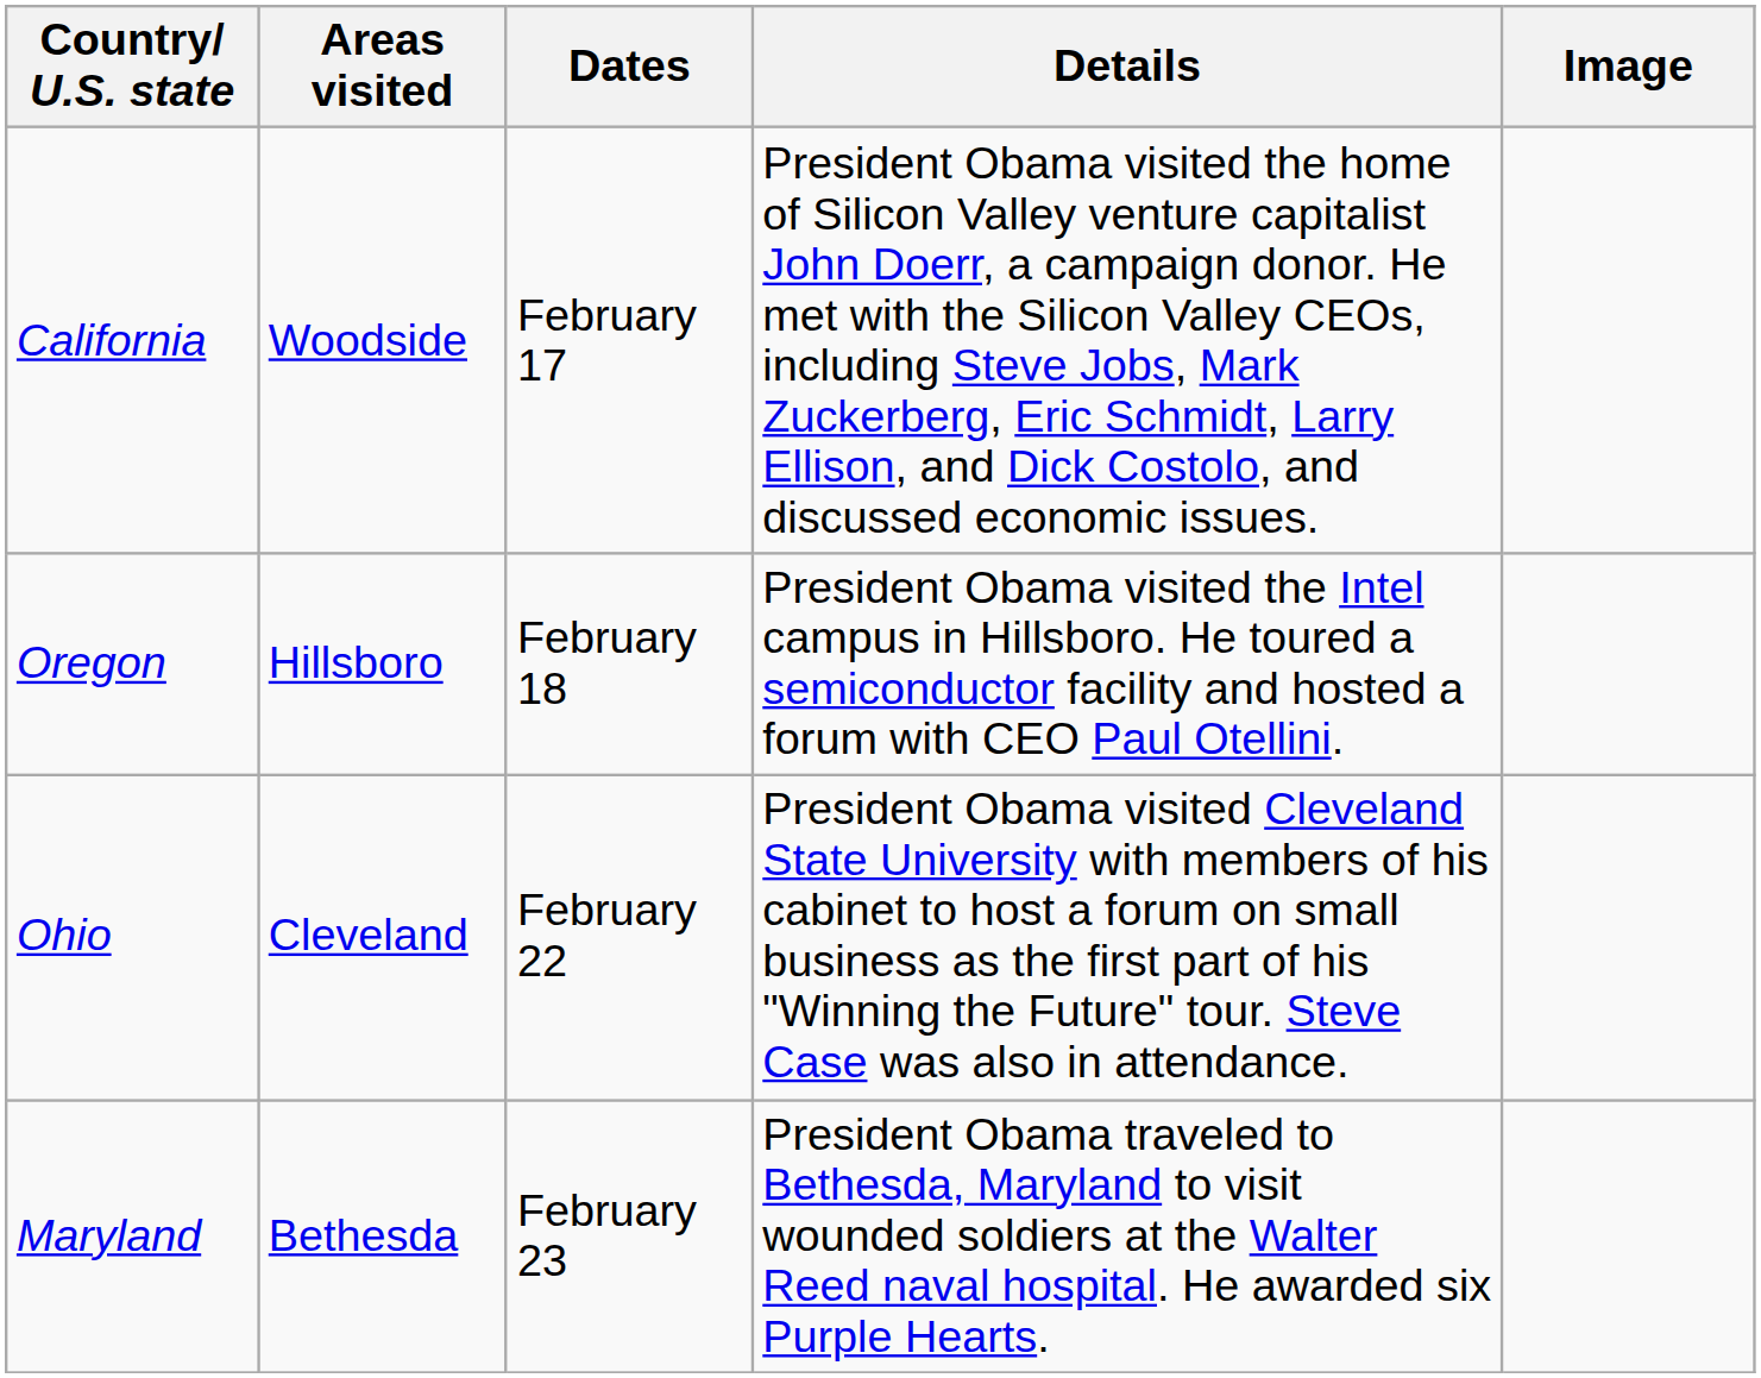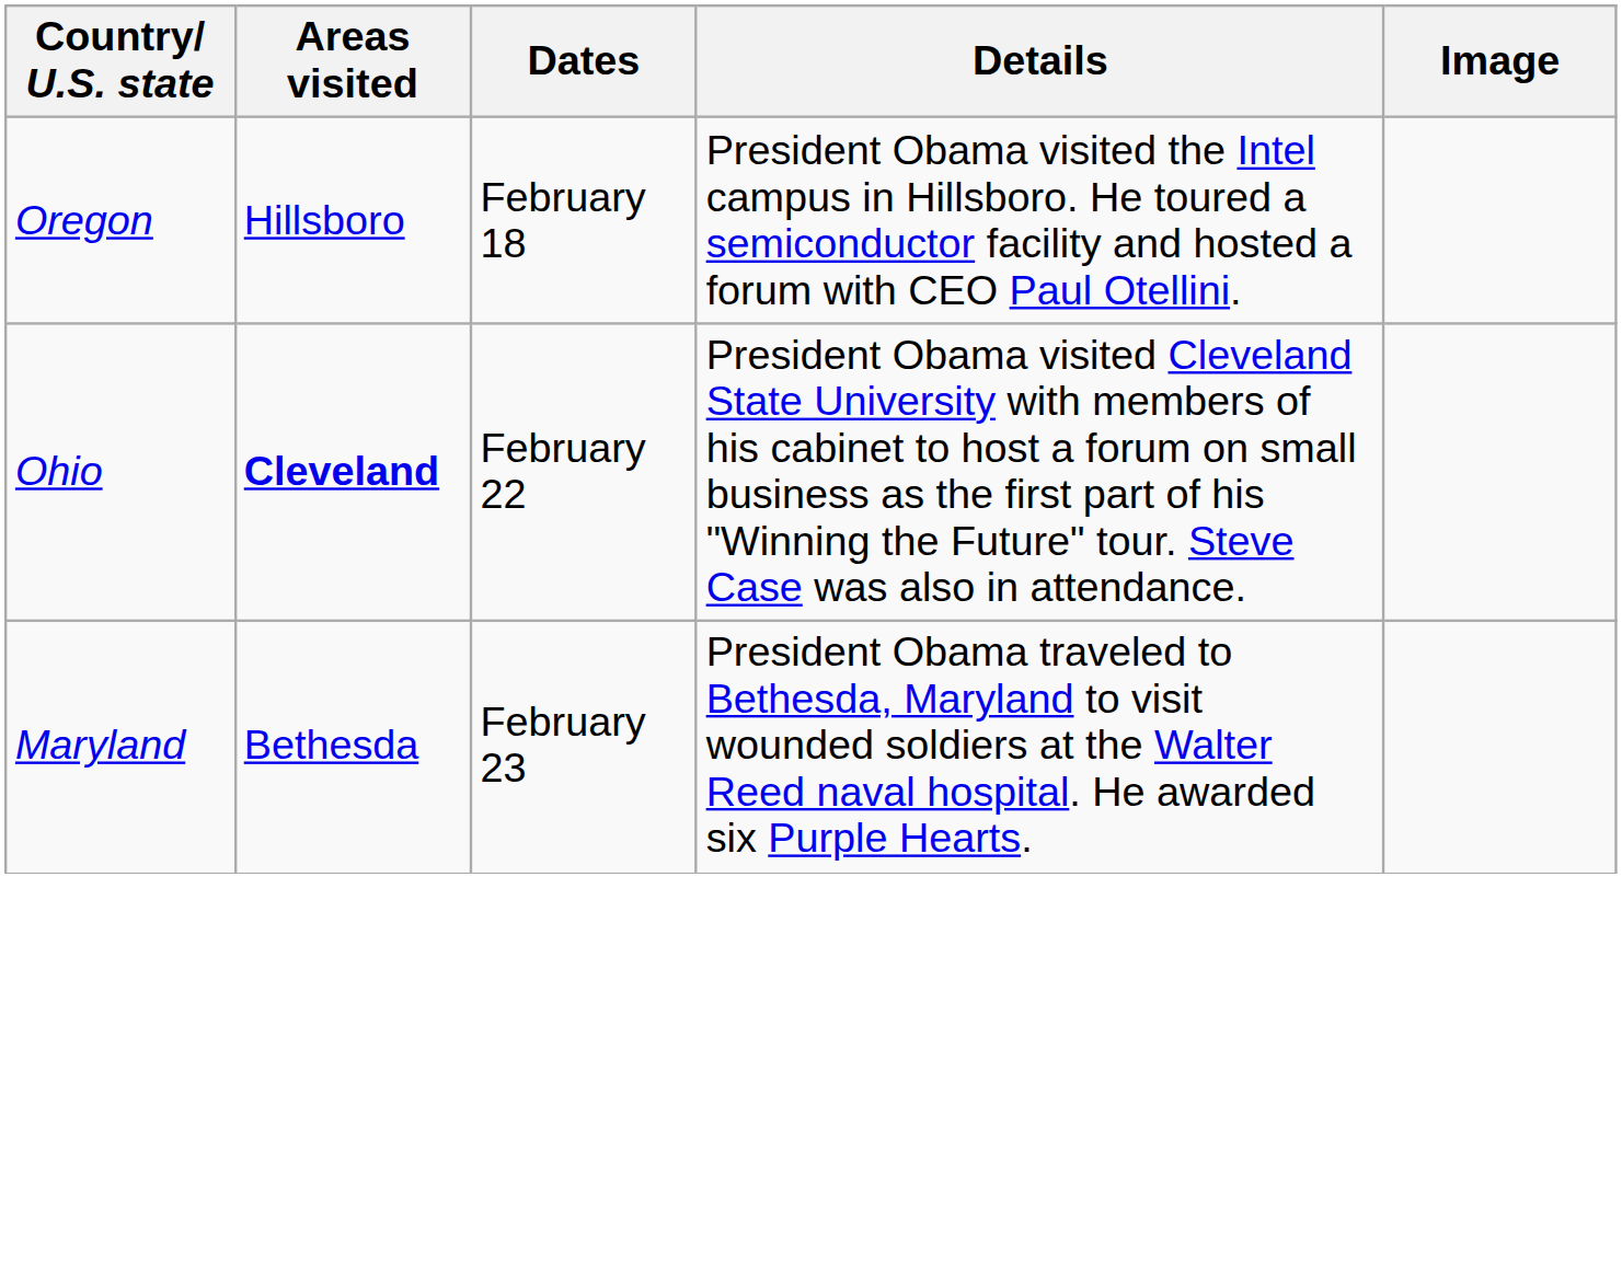 <table class="wikitable" style="margin: 1em auto 1em auto">
 <tr>
 <th width=110>Country/<br><em>U.S. state</em></th>
 <th width=100>Areas visited</th>
 <th width=110>Dates</th>
 <th width=550>Details</th>
 <th width=150>Image</th>
-</tr>
-<tr>
-<td> <em><a href='#'>California</a></em></td>
-<td><a href='#'>Woodside</a></td>
-<td>February 17</td>
-<td>President Obama visited the home of Silicon Valley venture capitalist <a href='#'>John Doerr</a>, a campaign donor. He met with the Silicon Valley CEOs, including <a href='#'>Steve Jobs</a>, <a href='#'>Mark Zuckerberg</a>, <a href='#'>Eric Schmidt</a>, <a href='#'>Larry Ellison</a>, and <a href='#'>Dick Costolo</a>, and discussed economic issues.</td>
-<td></td>
 </tr>
 <tr>
 <td> <em><a href='#'>Oregon</a></em></td>
 <td><a href='#'>Hillsboro</a></td>
 <td>February 18</td>
 <td>President Obama visited the <a href='#'>Intel</a> campus in Hillsboro. He toured a <a href='#'>semiconductor</a> facility and hosted a forum with CEO <a href='#'>Paul Otellini</a>.</td>
 <td></td>
 </tr>
 <tr>
 <td> <em><a href='#'>Ohio</a></em></td>
-<td><a href='#'>Cleveland</a></td>
+<td><strong><a href='#'>Cleveland</a></strong></td>
 <td>February 22</td>
 <td>President Obama visited <a href='#'>Cleveland State University</a> with members of his cabinet to host a forum on small business as the first part of his "Winning the Future" tour. <a href='#'>Steve Case</a> was also in attendance.</td>
 <td></td>
 </tr>
 <tr>
 <td> <em><a href='#'>Maryland</a></em></td>
 <td><a href='#'>Bethesda</a></td>
 <td>February 23</td>
 <td>President Obama traveled to <a href='#'>Bethesda, Maryland</a> to visit wounded soldiers at the <a href='#'>Walter Reed naval hospital</a>.  He awarded six <a href='#'>Purple Hearts</a>.</td>
 <td></td>
 </tr>
 </table>
